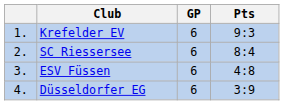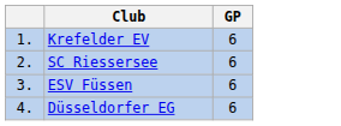 <table class="wikitable">
 <tr>
 <th width="30"></th>
 <th width="150">Club</th>
 <th width="30">GP</th>
-<th width="70">Pts</th>
 </tr>
 <tr bgcolor="#BCD2EE" align="center">
 <td>1.</td>
 <td align="left"><a href='#'>Krefelder EV</a></td>
 <td>6</td>
-<td>9:3</td>
 </tr>
 <tr bgcolor=#BCD2EE align="center">
 <td>2.</td>
 <td align="left"><a href='#'>SC Riessersee</a></td>
 <td>6</td>
-<td>8:4</td>
 </tr>
 <tr bgcolor=#BCD2EE align="center">
 <td>3.</td>
 <td align="left"><a href='#'>ESV Füssen</a></td>
 <td>6</td>
-<td>4:8</td>
 </tr>
 <tr bgcolor=#BCD2EE align="center">
 <td>4.</td>
 <td align="left"><a href='#'>Düsseldorfer EG</a></td>
 <td>6</td>
-<td>3:9</td>
 </tr>
 </table>
